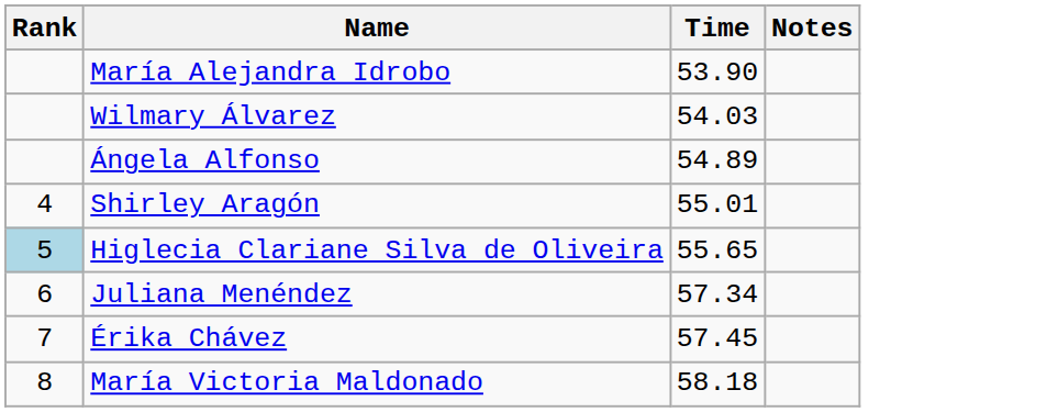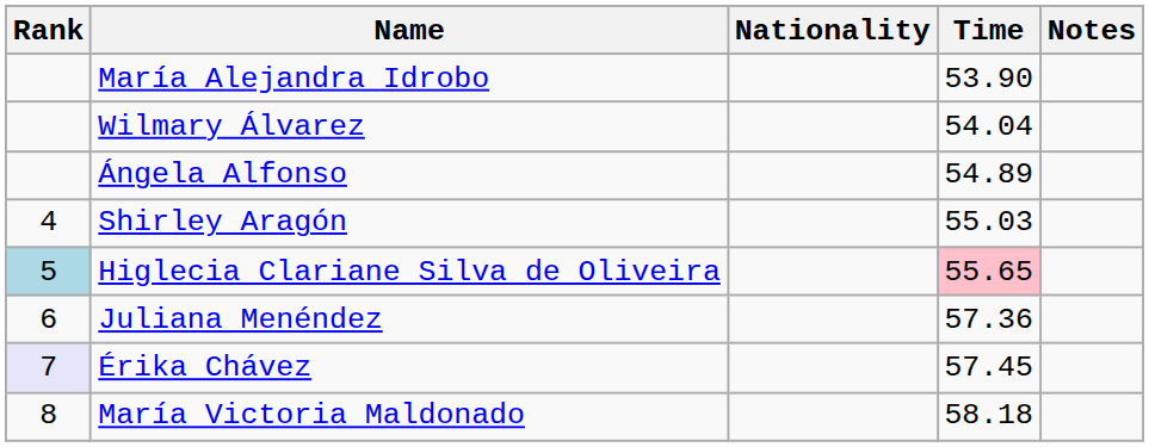 <table class="wikitable sortable" style="text-align:center">
 <tr>
 <th>Rank</th>
 <th>Name</th>
+<th>Nationality</th>
 <th>Time</th>
 <th>Notes</th>
 </tr>
 <tr>
 <td align=center></td>
 <td align=left><a href='#'>María Alejandra Idrobo</a></td>
+<td align=left></td>
 <td>53.90</td>
 <td></td>
 </tr>
 <tr>
 <td align=center></td>
 <td align=left><a href='#'>Wilmary Álvarez</a></td>
-<td>54.03</td>
+<td align=left></td>
+<td>54.04</td>
 <td></td>
 </tr>
 <tr>
 <td align=center></td>
 <td align=left><a href='#'>Ángela Alfonso</a></td>
+<td align=left></td>
 <td>54.89</td>
 <td></td>
 </tr>
 <tr>
 <td align=center>4</td>
 <td align=left><a href='#'>Shirley Aragón</a></td>
-<td>55.01</td>
+<td align=left></td>
+<td>55.03</td>
 <td></td>
 </tr>
 <tr>
 <td align=center style="background: lightblue;">5</td>
 <td align=left><a href='#'>Higlecia Clariane Silva de Oliveira</a></td>
-<td>55.65</td>
+<td align=left></td>
+<td style="background: pink;">55.65</td>
 <td></td>
 </tr>
 <tr>
 <td align=center>6</td>
 <td align=left><a href='#'>Juliana Menéndez</a></td>
-<td>57.34</td>
+<td align=left></td>
+<td>57.36</td>
 <td></td>
 </tr>
 <tr>
-<td align=center>7</td>
+<td align=center style="background: lavender;">7</td>
 <td align=left><a href='#'>Érika Chávez</a></td>
+<td align=left></td>
 <td>57.45</td>
 <td></td>
 </tr>
 <tr>
 <td align=center>8</td>
 <td align=left><a href='#'>María Victoria Maldonado</a></td>
+<td align=left></td>
 <td>58.18</td>
 <td></td>
 </tr>
 </table>
